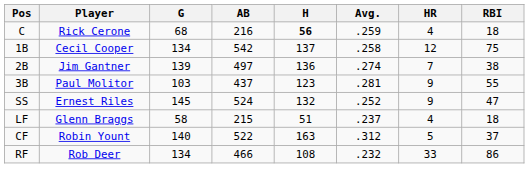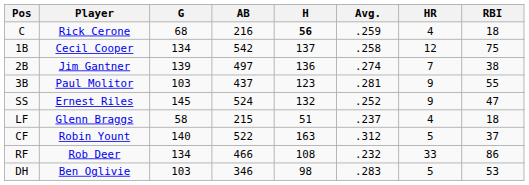 <table class="wikitable sortable">
 <tr>
 <th bgcolor="#DDDDFF" width="5%">Pos</th>
 <th bgcolor="#DDDDFF" width="16%">Player</th>
 <th bgcolor="#DDDDFF" width="9%">G</th>
 <th bgcolor="#DDDDFF" width="9%">AB</th>
 <th bgcolor="#DDDDFF" width="9%">H</th>
 <th bgcolor="#DDDDFF" width="9%">Avg.</th>
 <th bgcolor="#DDDDFF" width="9%">HR</th>
 <th bgcolor="#DDDDFF" width="9%">RBI</th>
 </tr>
 <tr align="center">
 <td>C</td>
 <td><a href='#'>Rick Cerone</a></td>
 <td>68</td>
 <td>216</td>
 <td><strong>56</strong></td>
 <td>.259</td>
 <td>4</td>
 <td>18</td>
 </tr>
 <tr align="center">
 <td>1B</td>
 <td><a href='#'>Cecil Cooper</a></td>
 <td>134</td>
 <td>542</td>
 <td>137</td>
 <td>.258</td>
 <td>12</td>
 <td>75</td>
 </tr>
 <tr align="center">
 <td>2B</td>
 <td><a href='#'>Jim Gantner</a></td>
 <td>139</td>
 <td>497</td>
 <td>136</td>
 <td>.274</td>
 <td>7</td>
 <td>38</td>
 </tr>
 <tr align="center">
 <td>3B</td>
 <td><a href='#'>Paul Molitor</a></td>
 <td>103</td>
 <td>437</td>
 <td>123</td>
 <td>.281</td>
 <td>9</td>
 <td>55</td>
 </tr>
 <tr align="center">
 <td>SS</td>
 <td><a href='#'>Ernest Riles</a></td>
 <td>145</td>
 <td>524</td>
 <td>132</td>
 <td>.252</td>
 <td>9</td>
 <td>47</td>
 </tr>
 <tr align="center">
 <td>LF</td>
 <td><a href='#'>Glenn Braggs</a></td>
 <td>58</td>
 <td>215</td>
 <td>51</td>
 <td>.237</td>
 <td>4</td>
 <td>18</td>
 </tr>
 <tr align="center">
 <td>CF</td>
 <td><a href='#'>Robin Yount</a></td>
 <td>140</td>
 <td>522</td>
 <td>163</td>
 <td>.312</td>
 <td>5</td>
 <td>37</td>
 </tr>
 <tr align="center">
 <td>RF</td>
 <td><a href='#'>Rob Deer</a></td>
 <td>134</td>
 <td>466</td>
 <td>108</td>
 <td>.232</td>
 <td>33</td>
 <td>86</td>
 </tr>
+<tr align="center">
+<td>DH</td>
+<td><a href='#'>Ben Oglivie</a></td>
+<td>103</td>
+<td>346</td>
+<td>98</td>
+<td>.283</td>
+<td>5</td>
+<td>53</td>
+</tr>
 </table>
